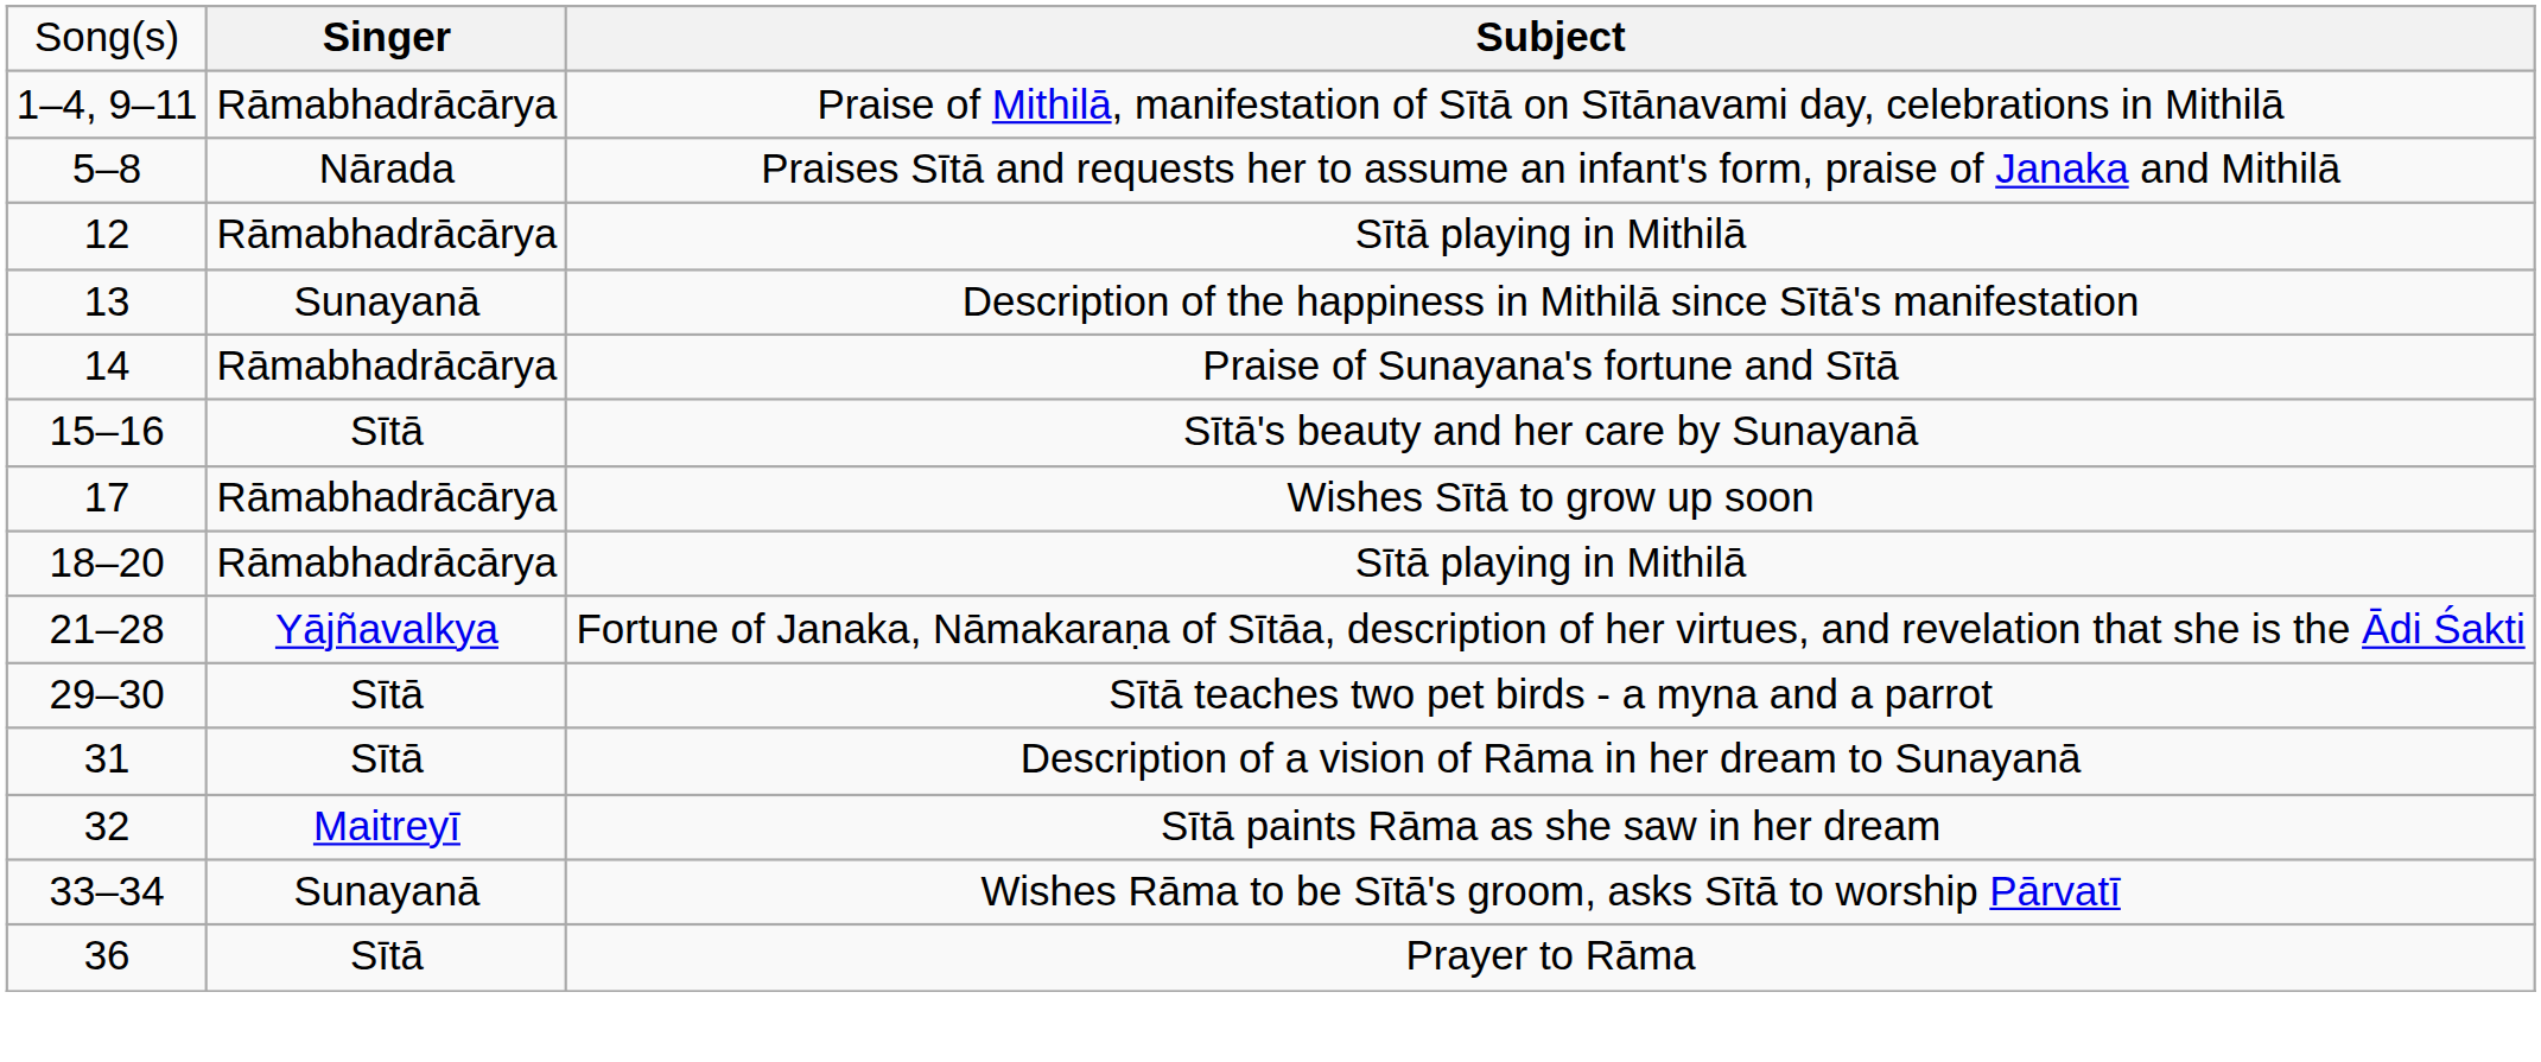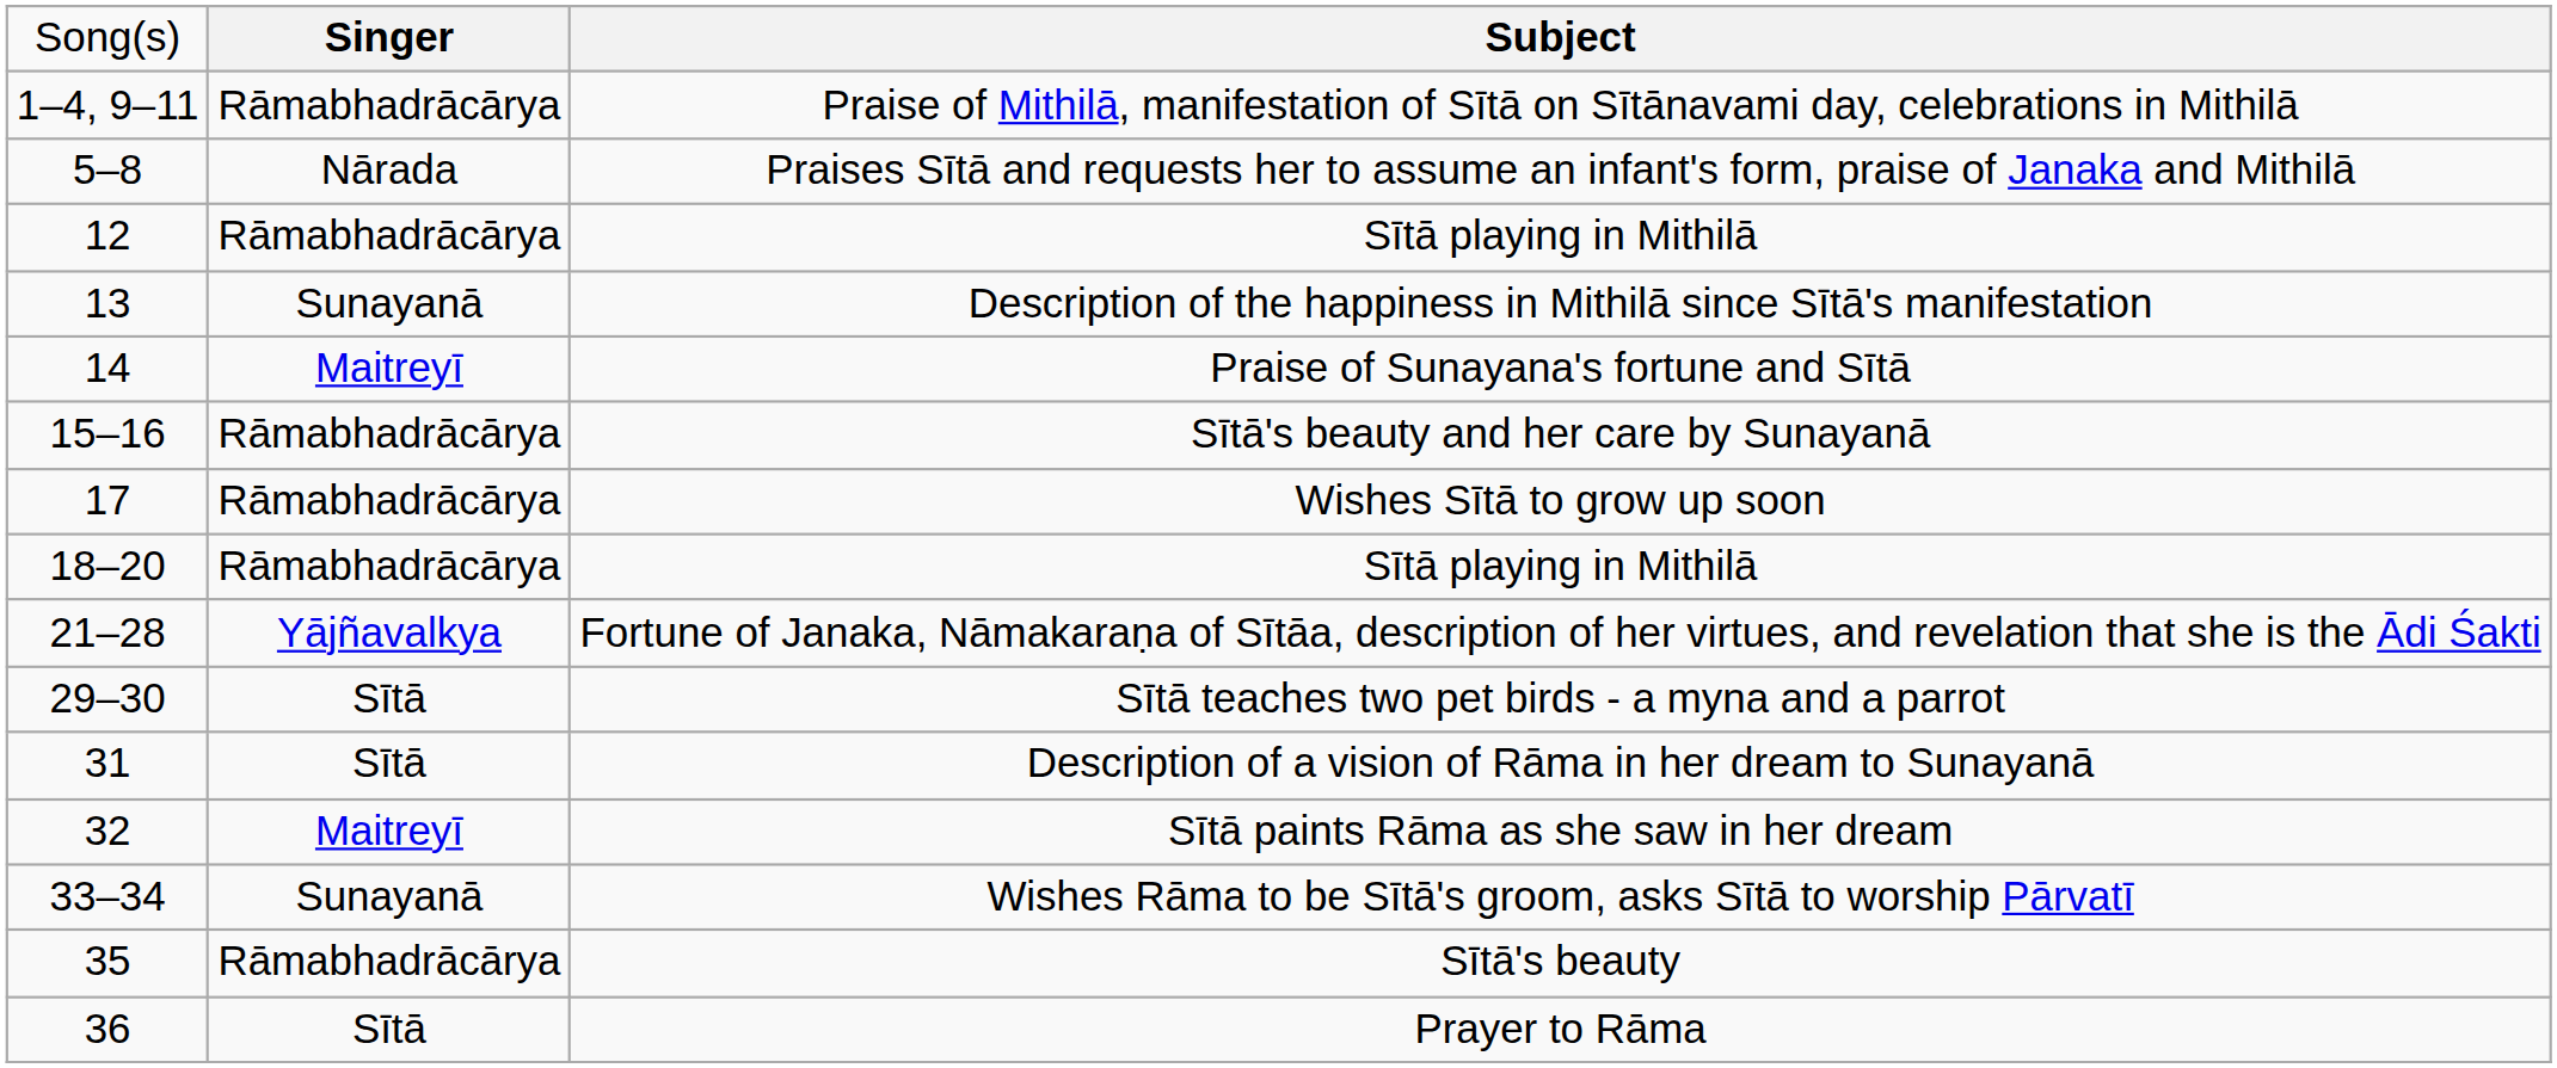 <table class="wikitable" style="margin: 1em auto; text-align:center;" align="center">
 <tr>
 <td scope="row">Song(s)</td>
 <th scope="col">Singer</th>
 <th scope="col">Subject</th>
 </tr>
 <tr>
 <td>1–4, 9–11</td>
 <td>Rāmabhadrācārya</td>
 <td>Praise of <a href='#'>Mithilā</a>, manifestation of Sītā on Sītānavami day, celebrations in Mithilā</td>
 </tr>
 <tr>
 <td>5–8</td>
 <td>Nārada</td>
 <td>Praises Sītā and requests her to assume an infant's form, praise of <a href='#'>Janaka</a> and Mithilā</td>
 </tr>
 <tr>
 <td>12</td>
 <td>Rāmabhadrācārya</td>
 <td>Sītā playing in Mithilā</td>
 </tr>
 <tr>
 <td>13</td>
 <td>Sunayanā</td>
 <td>Description of the happiness in Mithilā since Sītā's manifestation</td>
 </tr>
 <tr>
 <td>14</td>
-<td>Rāmabhadrācārya</td>
+<td><a href='#'>Maitreyī</a></td>
 <td>Praise of Sunayana's fortune and Sītā</td>
 </tr>
 <tr>
 <td>15–16</td>
-<td>Sītā</td>
+<td>Rāmabhadrācārya</td>
 <td>Sītā's beauty and her care by Sunayanā</td>
 </tr>
 <tr>
 <td>17</td>
 <td>Rāmabhadrācārya</td>
 <td>Wishes Sītā to grow up soon</td>
 </tr>
 <tr>
 <td>18–20</td>
 <td>Rāmabhadrācārya</td>
 <td>Sītā playing in Mithilā</td>
 </tr>
 <tr>
 <td>21–28</td>
 <td><a href='#'>Yājñavalkya</a></td>
 <td>Fortune of Janaka, Nāmakaraṇa of Sītāa, description of her virtues, and revelation that she is the <a href='#'>Ādi Śakti</a></td>
 </tr>
 <tr>
 <td>29–30</td>
 <td>Sītā</td>
 <td>Sītā teaches two pet birds - a myna and a parrot</td>
 </tr>
 <tr>
 <td>31</td>
 <td>Sītā</td>
 <td>Description of a vision of Rāma in her dream to Sunayanā</td>
 </tr>
 <tr>
 <td>32</td>
 <td><a href='#'>Maitreyī</a></td>
 <td>Sītā paints Rāma as she saw in her dream</td>
 </tr>
 <tr>
 <td>33–34</td>
 <td>Sunayanā</td>
 <td>Wishes Rāma to be Sītā's groom, asks Sītā to worship <a href='#'>Pārvatī</a></td>
 </tr>
 <tr>
+<td>35</td>
+<td>Rāmabhadrācārya</td>
+<td>Sītā's beauty</td>
+</tr>
+<tr>
 <td>36</td>
 <td>Sītā</td>
 <td>Prayer to Rāma</td>
 </tr>
 <tr>
 </tr>
 </table>
